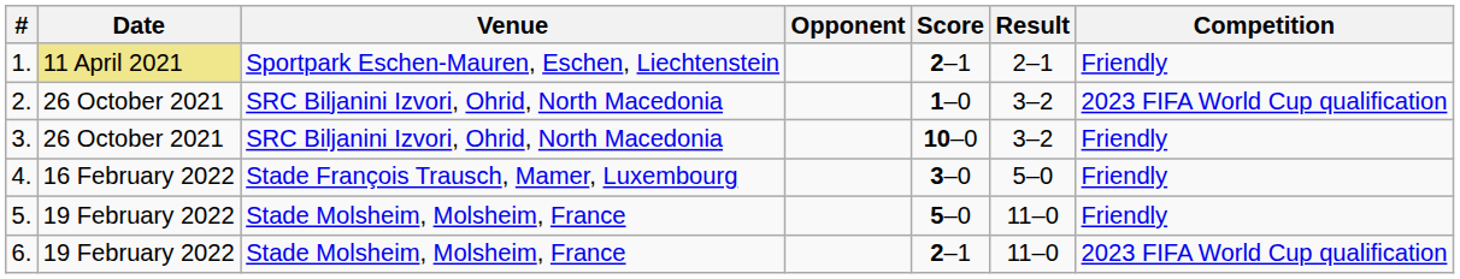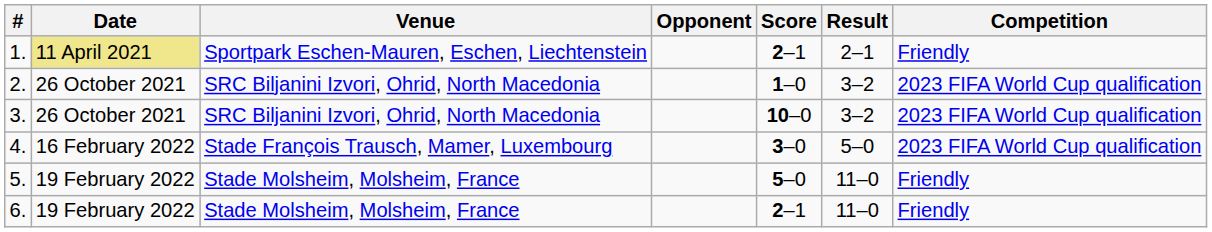 <table class="wikitable" style="font-size:85%;">
 <tr>
 <th>#</th>
 <th>Date</th>
 <th>Venue</th>
 <th>Opponent</th>
 <th>Score</th>
 <th>Result</th>
 <th>Competition</th>
 </tr>
 <tr>
 <td>1.</td>
 <td style="background: khaki;">11 April 2021</td>
 <td><a href='#'>Sportpark Eschen-Mauren</a>, <a href='#'>Eschen</a>, <a href='#'>Liechtenstein</a></td>
 <td></td>
 <td align=center><strong>2</strong>–1</td>
 <td align=center>2–1</td>
 <td><a href='#'>Friendly</a></td>
 </tr>
 <tr>
 <td>2.</td>
 <td>26 October 2021</td>
 <td><a href='#'>SRC Biljanini Izvori</a>, <a href='#'>Ohrid</a>, <a href='#'>North Macedonia</a></td>
 <td></td>
 <td align=center><strong>1</strong>–0</td>
 <td align=center>3–2</td>
 <td><a href='#'>2023 FIFA World Cup qualification</a></td>
 </tr>
 <tr>
 <td>3.</td>
 <td>26 October 2021</td>
 <td><a href='#'>SRC Biljanini Izvori</a>, <a href='#'>Ohrid</a>, <a href='#'>North Macedonia</a></td>
 <td></td>
 <td align=center><strong>10</strong>–0</td>
 <td align=center>3–2</td>
-<td><a href='#'>Friendly</a></td>
+<td><a href='#'>2023 FIFA World Cup qualification</a></td>
 </tr>
 <tr>
 <td>4.</td>
 <td>16 February 2022</td>
 <td><a href='#'>Stade François Trausch</a>, <a href='#'>Mamer</a>, <a href='#'>Luxembourg</a></td>
 <td></td>
 <td align=center><strong>3</strong>–0</td>
 <td align=center>5–0</td>
-<td><a href='#'>Friendly</a></td>
+<td><a href='#'>2023 FIFA World Cup qualification</a></td>
 </tr>
 <tr>
 <td>5.</td>
 <td>19 February 2022</td>
 <td><a href='#'>Stade Molsheim</a>, <a href='#'>Molsheim</a>, <a href='#'>France</a></td>
 <td></td>
 <td align=center><strong>5</strong>–0</td>
 <td align=center>11–0</td>
 <td><a href='#'>Friendly</a></td>
 </tr>
 <tr>
 <td>6.</td>
 <td>19 February 2022</td>
 <td><a href='#'>Stade Molsheim</a>, <a href='#'>Molsheim</a>, <a href='#'>France</a></td>
 <td></td>
 <td align=center><strong>2</strong>–1</td>
 <td align=center>11–0</td>
-<td><a href='#'>2023 FIFA World Cup qualification</a></td>
+<td><a href='#'>Friendly</a></td>
 </tr>
 </table>
